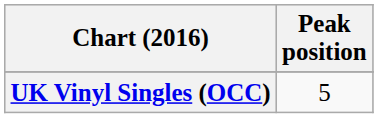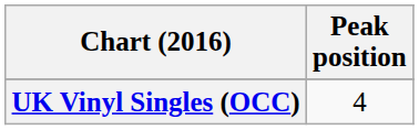 <table class="wikitable plainrowheaders" style="text-align:center">
 <tr>
 <th scope="col">Chart (2016)</th>
 <th scope="col">Peak<br>position</th>
 </tr>
 <tr>
 </tr>
 <tr>
 <th scope="row"><a href='#'>UK Vinyl Singles</a> (<a href='#'>OCC</a>)</th>
-<td>5</td>
+<td>4</td>
 </tr>
 </table>
